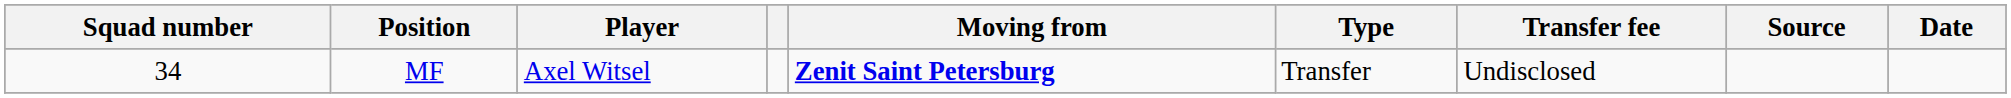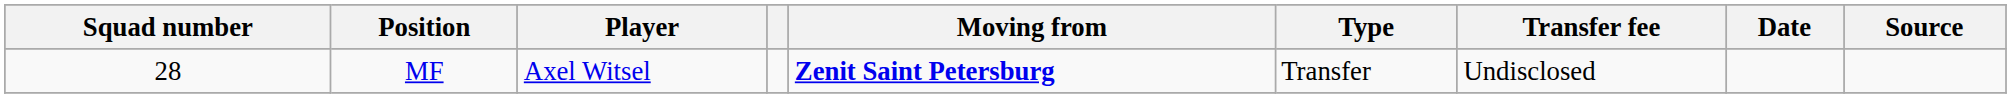 <table class="wikitable sortable" style="width:90%; text-align:left; font-size:95%;">
 <tr>
 <th>Squad number</th>
 <th>Position</th>
 <th>Player</th>
 <th></th>
 <th>Moving from</th>
 <th>Type</th>
 <th>Transfer fee</th>
+<th>Date</th>
 <th>Source</th>
-<th>Date</th>
 </tr>
 <tr>
-<td align=center>34</td>
+<td align=center>28</td>
 <td align=center><a href='#'>MF</a></td>
 <td align=left> <a href='#'>Axel Witsel</a></td>
 <td align=center></td>
 <td align=left><strong> <a href='#'>Zenit Saint Petersburg</a></strong></td>
 <td>Transfer</td>
 <td>Undisclosed</td>
+<td></td>
 <td align=center></td>
-<td></td>
 </tr>
 </table>
